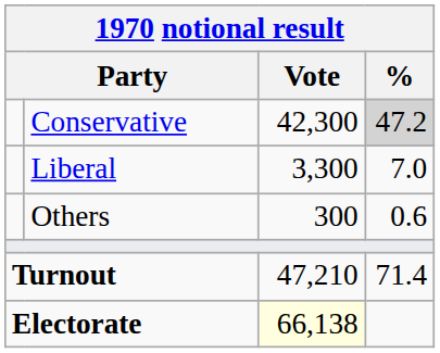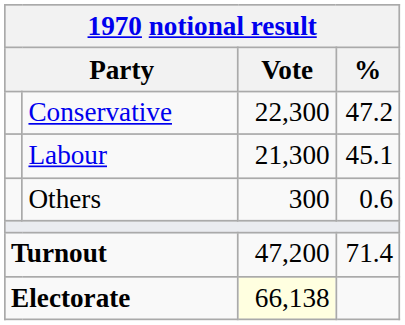 <table class="wikitable">
 <tr>
 <th colspan="4"><a href='#'>1970</a> <a href='#'>notional result</a></th>
 </tr>
 <tr>
 <th bgcolor="#DDDDFF" width="130px" colspan="2">Party</th>
 <th bgcolor="#DDDDFF" width="50px">Vote</th>
 <th bgcolor="#DDDDFF" width="30px">%</th>
 </tr>
 <tr>
 <td></td>
 <td><a href='#'>Conservative</a></td>
-<td align=right>42,300</td>
-<td align=right style="background: lightgrey;">47.2</td>
+<td align=right>22,300</td>
+<td align=right>47.2</td>
 </tr>
 <tr>
 <td></td>
-<td><a href='#'>Liberal</a></td>
-<td align=right>3,300</td>
-<td align=right>7.0</td>
+<td><a href='#'>Labour</a></td>
+<td align=right>21,300</td>
+<td align=right>45.1</td>
 </tr>
 <tr>
 <td></td>
 <td>Others</td>
 <td align=right>300</td>
 <td align=right>0.6</td>
 </tr>
 <tr>
 <td colspan="4" bgcolor="#EAECF0"></td>
 </tr>
 <tr>
 <td colspan="2"><strong>Turnout</strong></td>
-<td align=right>47,210</td>
+<td align=right>47,200</td>
 <td align=right>71.4</td>
 </tr>
 <tr>
 <td colspan="2"><strong>Electorate</strong></td>
 <td align=right style="background: lightyellow;">66,138</td>
 </tr>
 </table>
